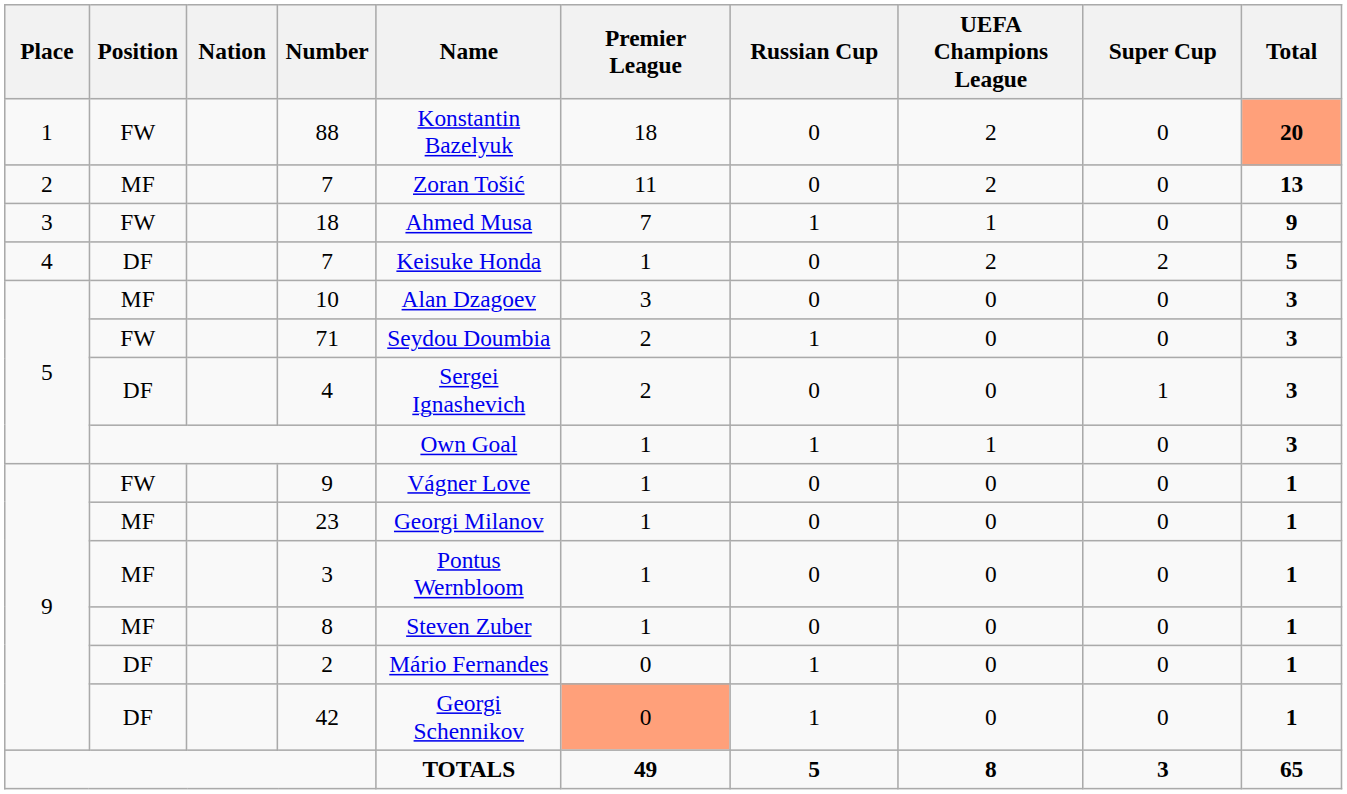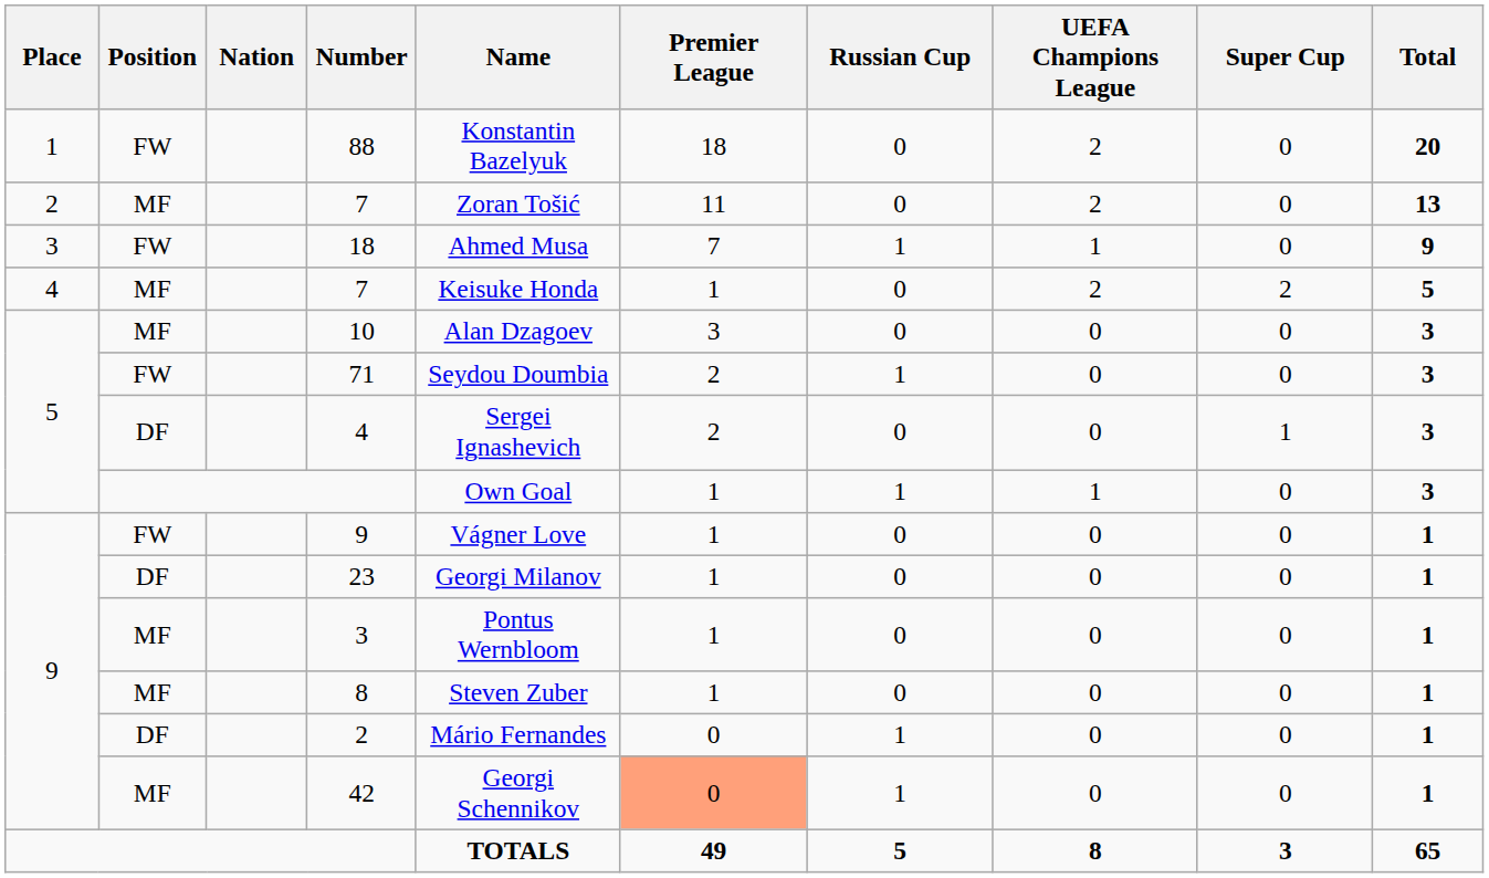 <table class="wikitable" style="font-size: 95%; text-align: center;">
 <tr>
 <th width=60>Place</th>
 <th width=60>Position</th>
 <th width=60>Nation</th>
 <th width=60>Number</th>
 <th width=150>Name</th>
 <th width=150>Premier League</th>
 <th width=150>Russian Cup</th>
 <th width=150>UEFA Champions League</th>
 <th width=150>Super Cup</th>
 <th width=80><strong>Total</strong></th>
 </tr>
 <tr>
 <td>1</td>
 <td>FW</td>
 <td></td>
 <td>88</td>
 <td><a href='#'>Konstantin Bazelyuk</a></td>
 <td>18</td>
 <td>0</td>
 <td>2</td>
 <td>0</td>
-<td style="background: lightsalmon;"><strong>20</strong></td>
+<td><strong>20</strong></td>
 </tr>
 <tr>
 <td>2</td>
 <td>MF</td>
 <td></td>
 <td>7</td>
 <td><a href='#'>Zoran Tošić</a></td>
 <td>11</td>
 <td>0</td>
 <td>2</td>
 <td>0</td>
 <td><strong>13</strong></td>
 </tr>
 <tr>
 <td>3</td>
 <td>FW</td>
 <td></td>
 <td>18</td>
 <td><a href='#'>Ahmed Musa</a></td>
 <td>7</td>
 <td>1</td>
 <td>1</td>
 <td>0</td>
 <td><strong>9</strong></td>
 </tr>
 <tr>
 <td>4</td>
-<td>DF</td>
+<td>MF</td>
 <td></td>
 <td>7</td>
 <td><a href='#'>Keisuke Honda</a></td>
 <td>1</td>
 <td>0</td>
 <td>2</td>
 <td>2</td>
 <td><strong>5</strong></td>
 </tr>
 <tr>
 <td rowspan=4>5</td>
 <td>MF</td>
 <td></td>
 <td>10</td>
 <td><a href='#'>Alan Dzagoev</a></td>
 <td>3</td>
 <td>0</td>
 <td>0</td>
 <td>0</td>
 <td><strong>3</strong></td>
 </tr>
 <tr>
 <td>FW</td>
 <td></td>
 <td>71</td>
 <td><a href='#'>Seydou Doumbia</a></td>
 <td>2</td>
 <td>1</td>
 <td>0</td>
 <td>0</td>
 <td><strong>3</strong></td>
 </tr>
 <tr>
 <td>DF</td>
 <td></td>
 <td>4</td>
 <td><a href='#'>Sergei Ignashevich</a></td>
 <td>2</td>
 <td>0</td>
 <td>0</td>
 <td>1</td>
 <td><strong>3</strong></td>
 </tr>
 <tr>
 <td colspan=3></td>
 <td><a href='#'>Own Goal</a></td>
 <td>1</td>
 <td>1</td>
 <td>1</td>
 <td>0</td>
 <td><strong>3</strong></td>
 </tr>
 <tr>
 <td rowspan=6>9</td>
 <td>FW</td>
 <td></td>
 <td>9</td>
 <td><a href='#'>Vágner Love</a></td>
 <td>1</td>
 <td>0</td>
 <td>0</td>
 <td>0</td>
 <td><strong>1</strong></td>
 </tr>
 <tr>
-<td>MF</td>
+<td>DF</td>
 <td></td>
 <td>23</td>
 <td><a href='#'>Georgi Milanov</a></td>
 <td>1</td>
 <td>0</td>
 <td>0</td>
 <td>0</td>
 <td><strong>1</strong></td>
 </tr>
 <tr>
 <td>MF</td>
 <td></td>
 <td>3</td>
 <td><a href='#'>Pontus Wernbloom</a></td>
 <td>1</td>
 <td>0</td>
 <td>0</td>
 <td>0</td>
 <td><strong>1</strong></td>
 </tr>
 <tr>
 <td>MF</td>
 <td></td>
 <td>8</td>
 <td><a href='#'>Steven Zuber</a></td>
 <td>1</td>
 <td>0</td>
 <td>0</td>
 <td>0</td>
 <td><strong>1</strong></td>
 </tr>
 <tr>
 <td>DF</td>
 <td></td>
 <td>2</td>
 <td><a href='#'>Mário Fernandes</a></td>
 <td>0</td>
 <td>1</td>
 <td>0</td>
 <td>0</td>
 <td><strong>1</strong></td>
 </tr>
 <tr>
-<td>DF</td>
+<td>MF</td>
 <td></td>
 <td>42</td>
 <td><a href='#'>Georgi Schennikov</a></td>
 <td style="background: lightsalmon;">0</td>
 <td>1</td>
 <td>0</td>
 <td>0</td>
 <td><strong>1</strong></td>
 </tr>
 <tr>
 <td colspan=4></td>
 <td><strong>TOTALS</strong></td>
 <td><strong>49</strong></td>
 <td><strong>5</strong></td>
 <td><strong>8</strong></td>
 <td><strong>3</strong></td>
 <td><strong>65</strong></td>
 </tr>
 </table>
